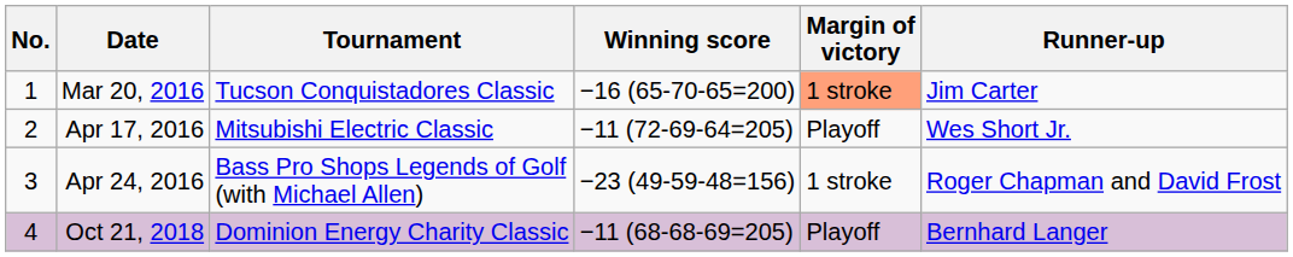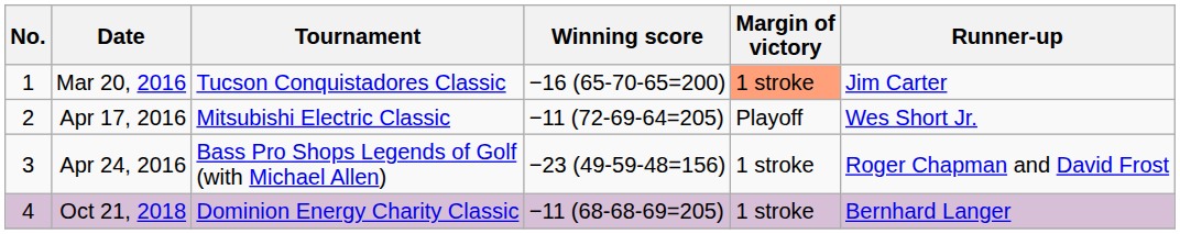 <table class="wikitable" style="font-size:95%;">
 <tr>
 <th>No.</th>
 <th>Date</th>
 <th>Tournament</th>
 <th>Winning score</th>
 <th>Margin of<br>victory</th>
 <th>Runner-up</th>
 </tr>
 <tr>
 <td align=center>1</td>
 <td align=right>Mar 20, <a href='#'>2016</a></td>
 <td><a href='#'>Tucson Conquistadores Classic</a></td>
 <td>−16 (65-70-65=200)</td>
 <td style="background: lightsalmon;">1 stroke</td>
 <td> <a href='#'>Jim Carter</a></td>
 </tr>
 <tr>
 <td align=center>2</td>
 <td align=right>Apr 17, 2016</td>
 <td><a href='#'>Mitsubishi Electric Classic</a></td>
 <td>−11 (72-69-64=205)</td>
 <td>Playoff</td>
 <td> <a href='#'>Wes Short Jr.</a></td>
 </tr>
 <tr>
 <td align=center>3</td>
 <td align=right>Apr 24, 2016</td>
 <td><a href='#'>Bass Pro Shops Legends of Golf</a><br>(with  <a href='#'>Michael Allen</a>)</td>
 <td>−23 (49-59-48=156)</td>
 <td>1 stroke</td>
 <td> <a href='#'>Roger Chapman</a> and  <a href='#'>David Frost</a></td>
 </tr>
 <tr style="background:thistle">
 <td align=center>4</td>
 <td align=right>Oct 21, <a href='#'>2018</a></td>
 <td><a href='#'>Dominion Energy Charity Classic</a></td>
 <td>−11 (68-68-69=205)</td>
-<td>Playoff</td>
+<td>1 stroke</td>
 <td> <a href='#'>Bernhard Langer</a></td>
 </tr>
 </table>
